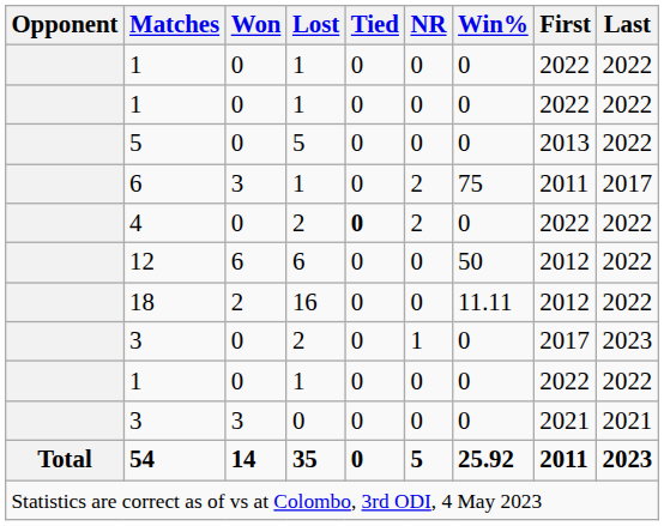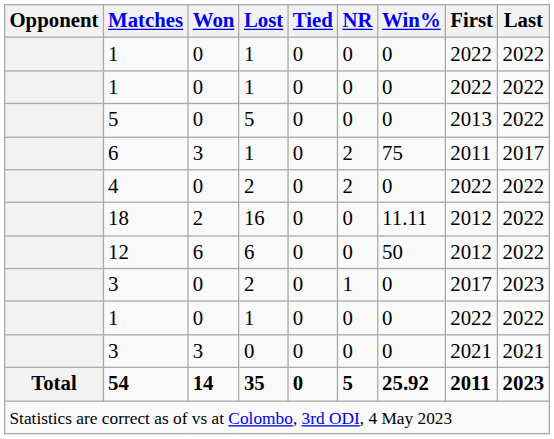 <table class="wikitable plainrowheaders sortable" style="text-align:left">
 <tr>
 <th scope="col">Opponent</th>
 <th scope="col"><a href='#'>Matches</a></th>
 <th scope="col"><a href='#'>Won</a></th>
 <th scope="col"><a href='#'>Lost</a></th>
 <th scope="col"><a href='#'>Tied</a></th>
 <th scope="col"><a href='#'>NR</a></th>
 <th scope="col"><a href='#'>Win%</a></th>
 <th scope="col">First</th>
 <th scope="col">Last</th>
 </tr>
 <tr>
 <th scope="row"></th>
 <td>1</td>
 <td>0</td>
 <td>1</td>
 <td>0</td>
 <td>0</td>
 <td>0</td>
 <td>2022</td>
 <td>2022</td>
 </tr>
 <tr>
 <th scope="row"></th>
 <td>1</td>
 <td>0</td>
 <td>1</td>
 <td>0</td>
 <td>0</td>
 <td>0</td>
 <td>2022</td>
 <td>2022</td>
 </tr>
 <tr>
 <th scope="row"></th>
 <td>5</td>
 <td>0</td>
 <td>5</td>
 <td>0</td>
 <td>0</td>
 <td>0</td>
 <td>2013</td>
 <td>2022</td>
 </tr>
 <tr>
 <th scope="row"></th>
 <td>6</td>
 <td>3</td>
 <td>1</td>
 <td>0</td>
 <td>2</td>
 <td>75</td>
 <td>2011</td>
 <td>2017</td>
 </tr>
 <tr>
 <th scope="row"></th>
 <td>4</td>
 <td>0</td>
 <td>2</td>
-<td><strong>0</strong></td>
+<td>0</td>
 <td>2</td>
 <td>0</td>
 <td>2022</td>
+<td>2022</td>
+</tr>
+<tr>
+<th scope="row"></th>
+<td>18</td>
+<td>2</td>
+<td>16</td>
+<td>0</td>
+<td>0</td>
+<td>11.11</td>
+<td>2012</td>
 <td>2022</td>
 </tr>
 <tr>
 <th scope="row"></th>
 <td>12</td>
 <td>6</td>
 <td>6</td>
 <td>0</td>
 <td>0</td>
 <td>50</td>
-<td>2012</td>
-<td>2022</td>
-</tr>
-<tr>
-<th scope="row"></th>
-<td>18</td>
-<td>2</td>
-<td>16</td>
-<td>0</td>
-<td>0</td>
-<td>11.11</td>
 <td>2012</td>
 <td>2022</td>
 </tr>
 <tr>
 <th scope="row"></th>
 <td>3</td>
 <td>0</td>
 <td>2</td>
 <td>0</td>
 <td>1</td>
 <td>0</td>
 <td>2017</td>
 <td>2023</td>
 </tr>
 <tr>
 <th scope="row"></th>
 <td>1</td>
 <td>0</td>
 <td>1</td>
 <td>0</td>
 <td>0</td>
 <td>0</td>
 <td>2022</td>
 <td>2022</td>
 </tr>
 <tr>
 <th scope="row"></th>
 <td>3</td>
 <td>3</td>
 <td>0</td>
 <td>0</td>
 <td>0</td>
 <td>0</td>
 <td>2021</td>
 <td>2021</td>
 </tr>
 <tr class="sortbottom">
 <th scope="row" style="text-align:center"><strong>Total</strong></th>
 <td><strong>54</strong></td>
 <td><strong>14</strong></td>
 <td><strong>35</strong></td>
 <td><strong>0</strong></td>
 <td><strong>5</strong></td>
 <td><strong>25.92</strong></td>
 <td><strong>2011</strong></td>
 <td><strong>2023</strong></td>
 </tr>
 <tr>
 <td colspan="9"><small>Statistics are correct as of  vs  at <a href='#'>Colombo</a>, <a href='#'>3rd ODI</a>, 4 May 2023</small></td>
 </tr>
 </table>
